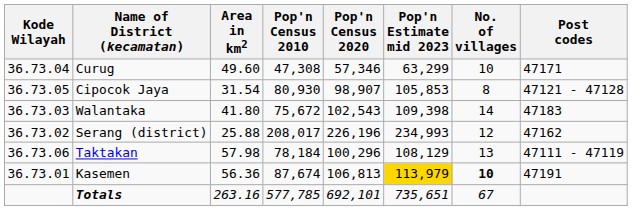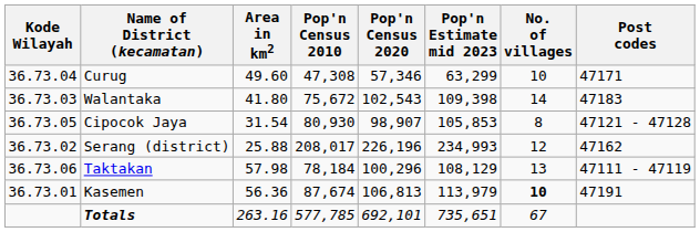 <table class="sortable wikitable">
 <tr>
 <th>Kode <br>Wilayah</th>
 <th>Name of<br>District<br>(<em>kecamatan</em>)</th>
 <th>Area <br> in <br>km<sup>2</sup></th>
 <th>Pop'n<br>Census<br>2010</th>
 <th>Pop'n<br>Census<br>2020</th>
 <th>Pop'n<br>Estimate<br>mid 2023</th>
 <th>No. <br>of<br>villages</th>
 <th>Post<br>codes</th>
 </tr>
 <tr>
 <td>36.73.04</td>
 <td>Curug </td>
 <td align="right">49.60</td>
 <td align="right">47,308</td>
 <td align="right">57,346</td>
 <td align="right">63,299</td>
 <td align="center">10</td>
 <td>47171</td>
 </tr>
 <tr>
+<td>36.73.03</td>
+<td>Walantaka </td>
+<td align="right">41.80</td>
+<td align="right">75,672</td>
+<td align="right">102,543</td>
+<td align="right">109,398</td>
+<td align="center">14</td>
+<td>47183</td>
+</tr>
+<tr>
 <td>36.73.05</td>
 <td>Cipocok Jaya </td>
 <td align="right">31.54</td>
 <td align="right">80,930</td>
 <td align="right">98,907</td>
 <td align="right">105,853</td>
 <td align="center">8</td>
 <td>47121 - 47128</td>
-</tr>
-<tr>
-<td>36.73.03</td>
-<td>Walantaka </td>
-<td align="right">41.80</td>
-<td align="right">75,672</td>
-<td align="right">102,543</td>
-<td align="right">109,398</td>
-<td align="center">14</td>
-<td>47183</td>
 </tr>
 <tr>
 <td>36.73.02</td>
 <td>Serang (district) </td>
 <td align="right">25.88</td>
 <td align="right">208,017</td>
 <td align="right">226,196</td>
 <td align="right">234,993</td>
 <td align="center">12</td>
 <td>47162</td>
 </tr>
 <tr>
 <td>36.73.06</td>
 <td><a href='#'>Taktakan</a></td>
 <td align="right">57.98</td>
 <td align="right">78,184</td>
 <td align="right">100,296</td>
 <td align="right">108,129</td>
 <td align="center">13</td>
 <td>47111 - 47119</td>
 </tr>
 <tr>
 <td>36.73.01</td>
 <td>Kasemen </td>
 <td align="right">56.36</td>
 <td align="right">87,674</td>
 <td align="right">106,813</td>
-<td align="right" style="background: gold;">113,979</td>
+<td align="right">113,979</td>
 <td align="center"><strong>10</strong></td>
 <td>47191</td>
 </tr>
 <tr>
 <td></td>
 <td><strong><em>Totals</em></strong></td>
 <td align="right"><em>263.16</em></td>
 <td align="right"><em>577,785</em></td>
 <td align="right"><em>692,101</em></td>
 <td align="right"><em>735,651</em></td>
 <td align="center"><em>67</em></td>
 <td></td>
 </tr>
 </table>
